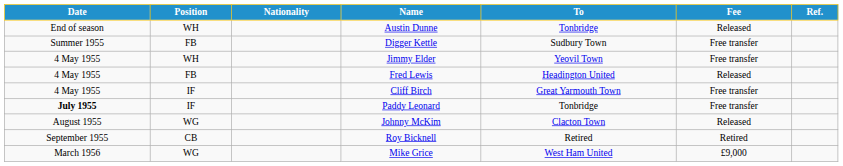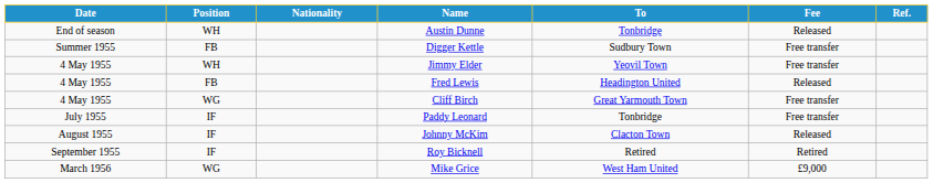 <table class="wikitable" style="text-align:center; font-size:90%; width:100%;">
 <tr>
 <th style="background:#2191CC; color:white; border:1px solid #F7C408; text-align:center;">Date</th>
 <th style="background:#2191CC; color:white; border:1px solid #F7C408; text-align:center;">Position</th>
 <th style="background:#2191CC; color:white; border:1px solid #F7C408; text-align:center;">Nationality</th>
 <th style="background:#2191CC; color:white; border:1px solid #F7C408; text-align:center;">Name</th>
 <th style="background:#2191CC; color:white; border:1px solid #F7C408; text-align:center;">To</th>
 <th style="background:#2191CC; color:white; border:1px solid #F7C408; text-align:center;">Fee</th>
 <th style="background:#2191CC; color:white; border:1px solid #F7C408; text-align:center;">Ref.</th>
 </tr>
 <tr>
 <td>End of season</td>
 <td>WH</td>
 <td></td>
 <td><a href='#'>Austin Dunne</a></td>
 <td> <a href='#'>Tonbridge</a></td>
 <td>Released</td>
 <td></td>
 </tr>
 <tr>
 <td>Summer 1955</td>
 <td>FB</td>
 <td></td>
 <td><a href='#'>Digger Kettle</a></td>
 <td> Sudbury Town</td>
 <td>Free transfer</td>
 <td></td>
 </tr>
 <tr>
 <td>4 May 1955</td>
 <td>WH</td>
 <td></td>
 <td><a href='#'>Jimmy Elder</a></td>
 <td> <a href='#'>Yeovil Town</a></td>
 <td>Free transfer</td>
 <td></td>
 </tr>
 <tr>
 <td>4 May 1955</td>
 <td>FB</td>
 <td></td>
 <td><a href='#'>Fred Lewis</a></td>
 <td> <a href='#'>Headington United</a></td>
 <td>Released</td>
 <td></td>
 </tr>
 <tr>
 <td>4 May 1955</td>
-<td>IF</td>
+<td>WG</td>
 <td></td>
 <td><a href='#'>Cliff Birch</a></td>
 <td> <a href='#'>Great Yarmouth Town</a></td>
 <td>Free transfer</td>
 <td></td>
 </tr>
 <tr>
-<td><strong>July 1955</strong></td>
+<td>July 1955</td>
 <td>IF</td>
 <td></td>
 <td><a href='#'>Paddy Leonard</a></td>
 <td> Tonbridge</td>
 <td>Free transfer</td>
 <td></td>
 </tr>
 <tr>
 <td>August 1955</td>
-<td>WG</td>
+<td>IF</td>
 <td></td>
 <td><a href='#'>Johnny McKim</a></td>
 <td> <a href='#'>Clacton Town</a></td>
 <td>Released</td>
 <td></td>
 </tr>
 <tr>
 <td>September 1955</td>
-<td>CB</td>
+<td>IF</td>
 <td></td>
 <td><a href='#'>Roy Bicknell</a></td>
 <td>Retired</td>
 <td>Retired</td>
 <td></td>
 </tr>
 <tr>
 <td>March 1956</td>
 <td>WG</td>
 <td></td>
 <td><a href='#'>Mike Grice</a></td>
 <td> <a href='#'>West Ham United</a></td>
 <td>£9,000</td>
 <td></td>
 </tr>
 </table>
